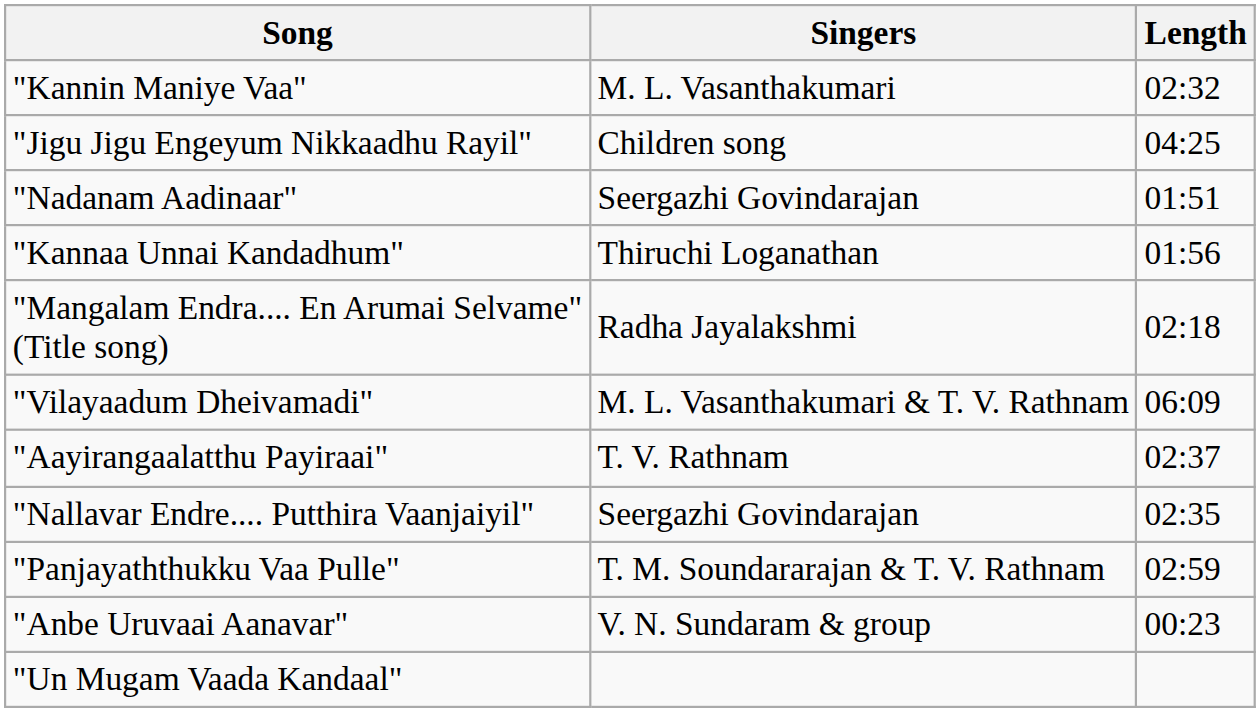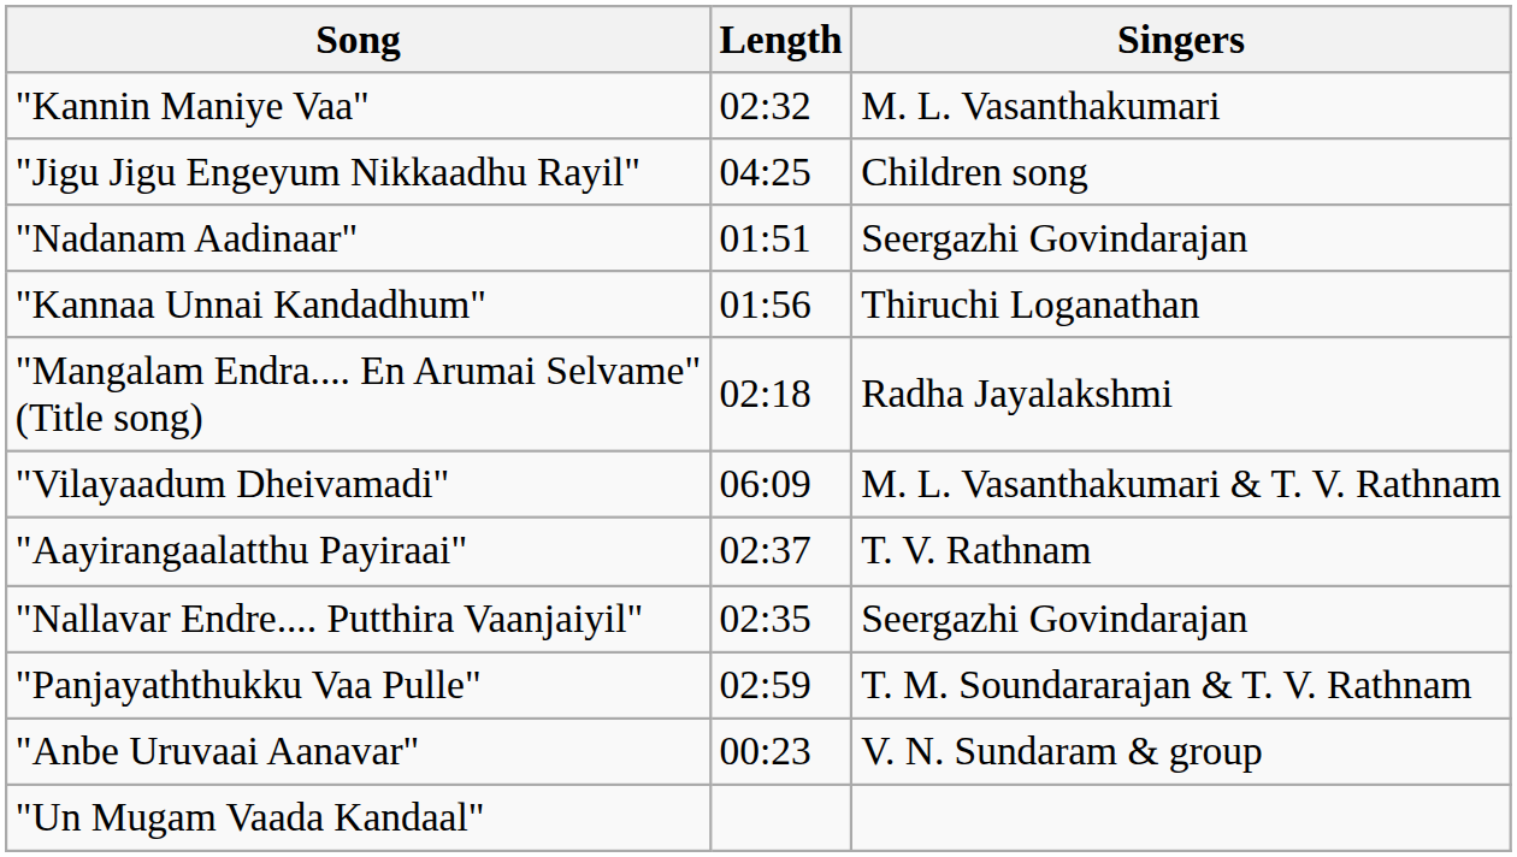 <table class="wikitable" style="font-size:95%;">
 <tr>
 <th>Song</th>
+<th>Length</th>
 <th>Singers</th>
-<th>Length</th>
 </tr>
 <tr>
 <td>"Kannin Maniye Vaa"</td>
+<td>02:32</td>
 <td>M. L. Vasanthakumari</td>
-<td>02:32</td>
 </tr>
 <tr>
 <td>"Jigu Jigu Engeyum Nikkaadhu Rayil"</td>
+<td>04:25</td>
 <td>Children song</td>
-<td>04:25</td>
 </tr>
 <tr>
 <td>"Nadanam Aadinaar"</td>
+<td>01:51</td>
 <td>Seergazhi Govindarajan</td>
-<td>01:51</td>
 </tr>
 <tr>
 <td>"Kannaa Unnai Kandadhum"</td>
+<td>01:56</td>
 <td>Thiruchi Loganathan</td>
-<td>01:56</td>
 </tr>
 <tr>
 <td>"Mangalam Endra.... En Arumai Selvame"<br>(Title song)</td>
+<td>02:18</td>
 <td>Radha Jayalakshmi</td>
-<td>02:18</td>
 </tr>
 <tr>
 <td>"Vilayaadum Dheivamadi"</td>
+<td>06:09</td>
 <td>M. L. Vasanthakumari & T. V. Rathnam</td>
-<td>06:09</td>
 </tr>
 <tr>
 <td>"Aayirangaalatthu Payiraai"</td>
+<td>02:37</td>
 <td>T. V. Rathnam</td>
-<td>02:37</td>
 </tr>
 <tr>
 <td>"Nallavar Endre.... Putthira Vaanjaiyil"</td>
+<td>02:35</td>
 <td>Seergazhi Govindarajan</td>
-<td>02:35</td>
 </tr>
 <tr>
 <td>"Panjayaththukku Vaa Pulle"</td>
+<td>02:59</td>
 <td>T. M. Soundararajan & T. V. Rathnam</td>
-<td>02:59</td>
 </tr>
 <tr>
 <td>"Anbe Uruvaai Aanavar"</td>
+<td>00:23</td>
 <td>V. N. Sundaram & group</td>
-<td>00:23</td>
 </tr>
 <tr>
 <td>"Un Mugam Vaada Kandaal"</td>
 <td></td>
 <td></td>
 </tr>
 </table>
